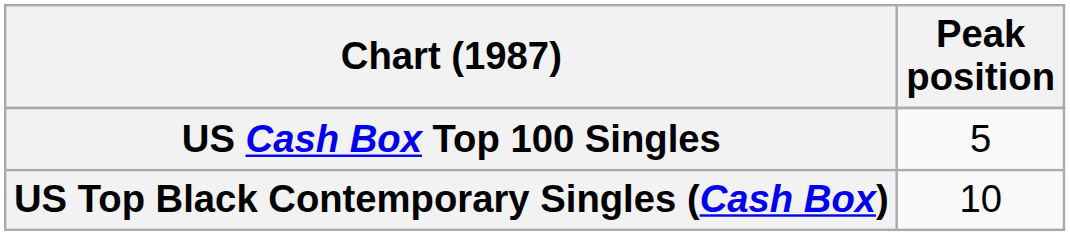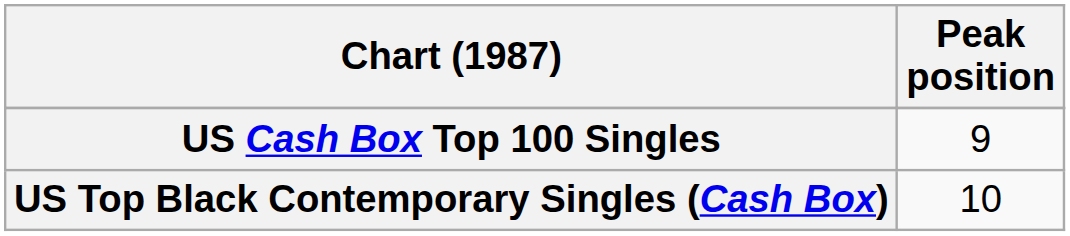 <table class="wikitable sortable plainrowheaders" style="text-align:center">
 <tr>
 <th scope="col">Chart (1987)</th>
 <th scope="col">Peak<br>position</th>
 </tr>
 <tr>
 </tr>
 <tr>
 </tr>
 <tr>
 </tr>
 <tr>
 </tr>
 <tr>
 </tr>
 <tr>
 <th scope="row">US <em><a href='#'>Cash Box</a></em> Top 100 Singles</th>
-<td>5</td>
+<td>9</td>
 </tr>
 <tr>
 <th scope="row">US Top Black Contemporary Singles (<em><a href='#'>Cash Box</a></em>)</th>
 <td>10</td>
 </tr>
 </table>
